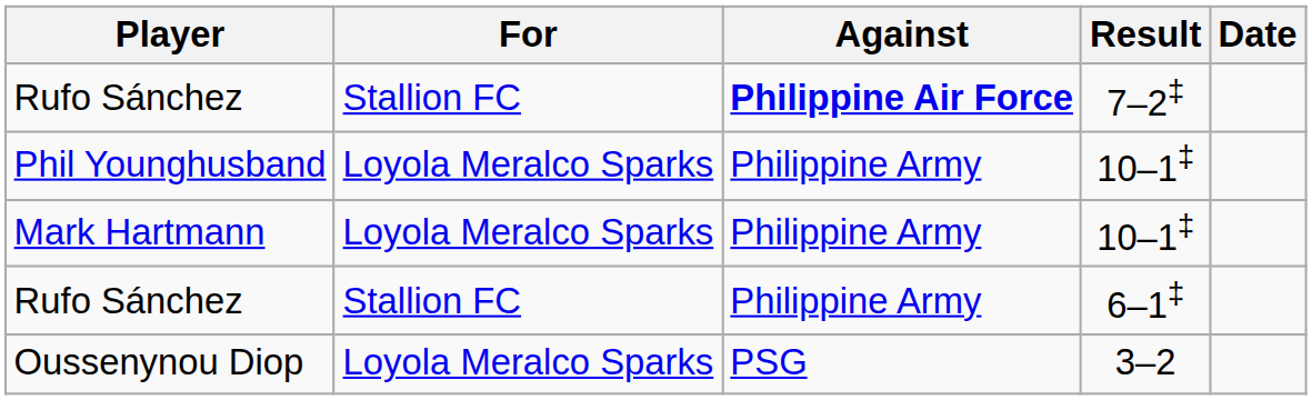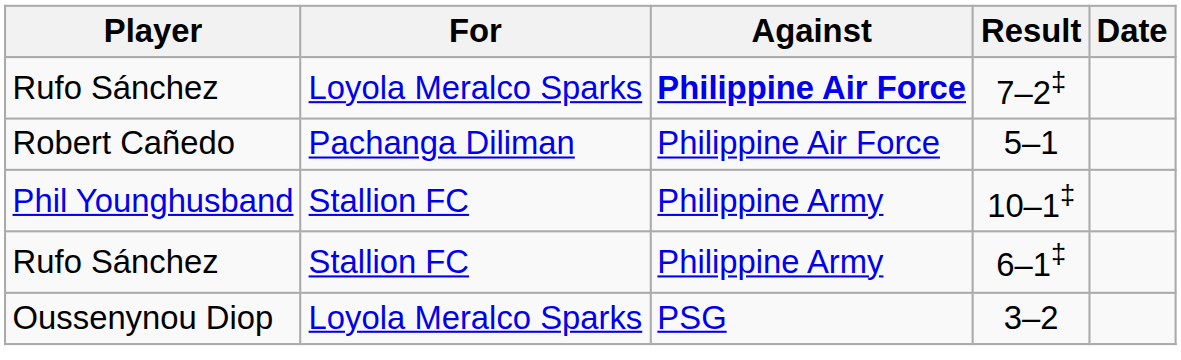 <table class="wikitable sortable" style="float:left; margin-right:1em">
 <tr>
 <th>Player</th>
 <th>For</th>
 <th>Against</th>
 <th style="text-align:center;">Result</th>
 <th>Date</th>
 </tr>
 <tr>
 <td> Rufo Sánchez</td>
-<td><a href='#'>Stallion FC</a></td>
+<td><a href='#'>Loyola Meralco Sparks</a></td>
 <td><strong><a href='#'>Philippine Air Force</a></strong></td>
 <td style="text-align:center;">7–2<sup>‡</sup></td>
 <td></td>
 </tr>
 <tr>
-<td> <a href='#'>Phil Younghusband</a></td>
-<td><a href='#'>Loyola Meralco Sparks</a></td>
-<td><a href='#'>Philippine Army</a></td>
-<td style="text-align:center;">10–1<sup>‡</sup></td>
+<td> Robert Cañedo</td>
+<td><a href='#'>Pachanga Diliman</a></td>
+<td><a href='#'>Philippine Air Force</a></td>
+<td style="text-align:center;">5–1</td>
 <td></td>
 </tr>
 <tr>
-<td> <a href='#'>Mark Hartmann</a></td>
-<td><a href='#'>Loyola Meralco Sparks</a></td>
+<td> <a href='#'>Phil Younghusband</a></td>
+<td><a href='#'>Stallion FC</a></td>
 <td><a href='#'>Philippine Army</a></td>
 <td style="text-align:center;">10–1<sup>‡</sup></td>
 <td></td>
 </tr>
 <tr>
 <td> Rufo Sánchez</td>
 <td><a href='#'>Stallion FC</a></td>
 <td><a href='#'>Philippine Army</a></td>
 <td style="text-align:center;">6–1<sup>‡</sup></td>
 <td></td>
 </tr>
 <tr>
 <td> Oussenynou Diop</td>
 <td><a href='#'>Loyola Meralco Sparks</a></td>
 <td><a href='#'>PSG</a></td>
 <td style="text-align:center;">3–2</td>
 <td></td>
 </tr>
 </table>
